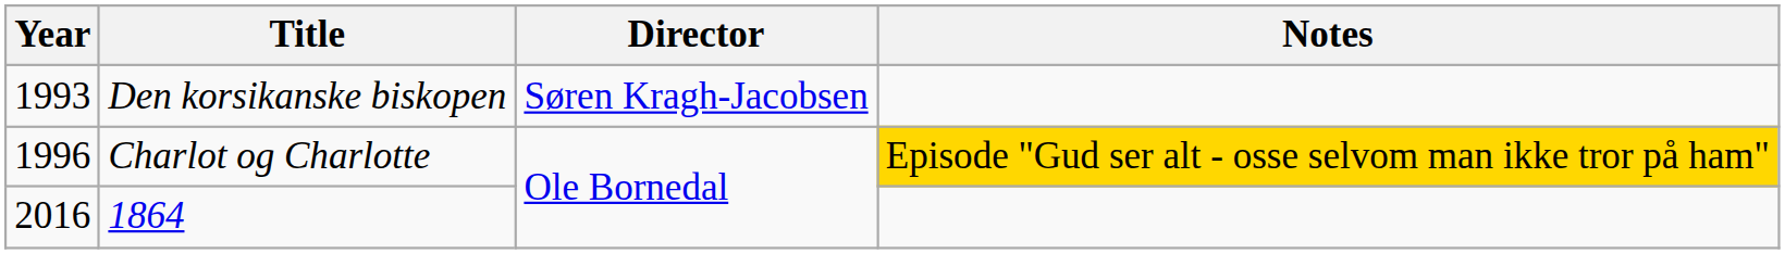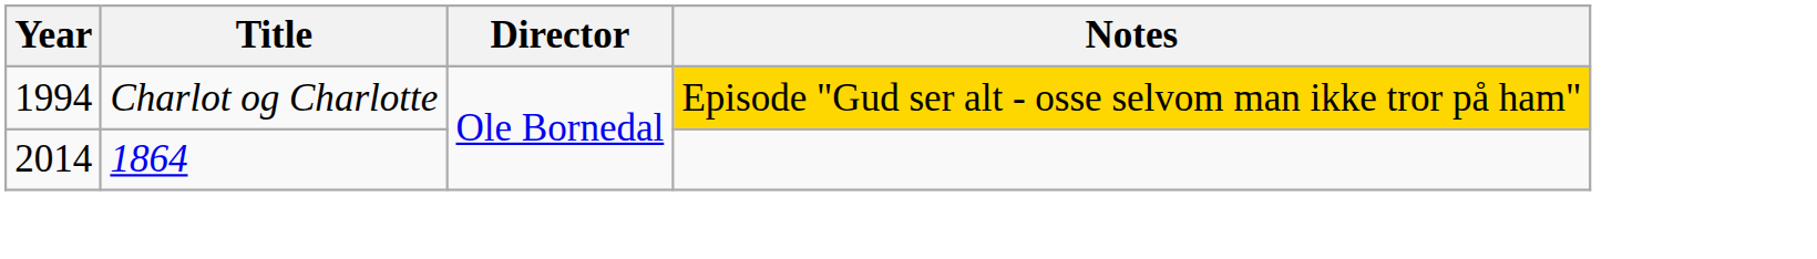 <table class="wikitable">
 <tr>
 <th>Year</th>
 <th>Title</th>
 <th>Director</th>
 <th>Notes</th>
 </tr>
 <tr>
-<td>1993</td>
-<td><em>Den korsikanske biskopen</em></td>
-<td><a href='#'>Søren Kragh-Jacobsen</a></td>
-<td></td>
-</tr>
-<tr>
-<td>1996</td>
+<td>1994</td>
 <td><em>Charlot og Charlotte</em></td>
 <td rowspan=2><a href='#'>Ole Bornedal</a></td>
 <td style="background: gold;">Episode "Gud ser alt - osse selvom man ikke tror på ham"</td>
 </tr>
 <tr>
-<td>2016</td>
+<td>2014</td>
 <td><em><a href='#'>1864</a></em></td>
 <td></td>
 </tr>
 </table>
